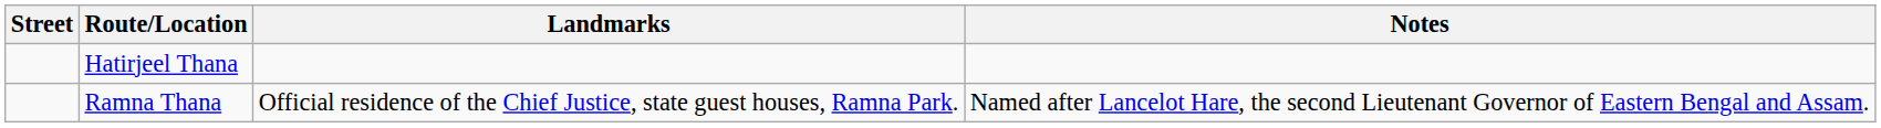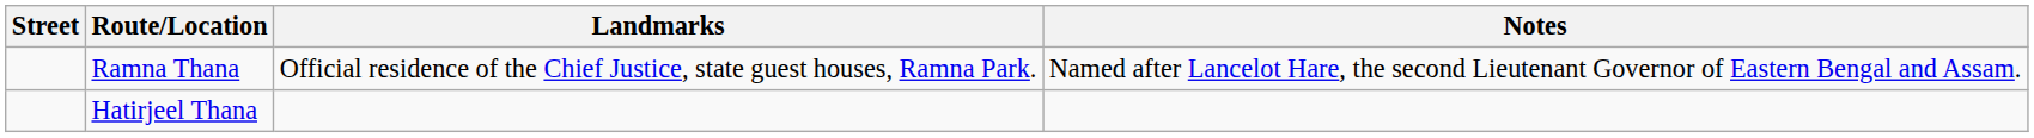 <table class="wikitable">
 <tr>
 <th>Street</th>
 <th>Route/Location</th>
 <th>Landmarks</th>
 <th>Notes</th>
 </tr>
 <tr>
 <td></td>
+<td><a href='#'>Ramna Thana</a></td>
+<td>Official residence of the <a href='#'>Chief Justice</a>, state guest houses, <a href='#'>Ramna Park</a>.</td>
+<td>Named after <a href='#'>Lancelot Hare</a>, the second Lieutenant Governor of <a href='#'>Eastern Bengal and Assam</a>.</td>
+</tr>
+<tr>
+<td></td>
 <td><a href='#'>Hatirjeel Thana</a></td>
 <td></td>
 <td></td>
 </tr>
-<tr>
-<td></td>
-<td><a href='#'>Ramna Thana</a></td>
-<td>Official residence of the <a href='#'>Chief Justice</a>, state guest houses, <a href='#'>Ramna Park</a>.</td>
-<td>Named after <a href='#'>Lancelot Hare</a>, the second Lieutenant Governor of <a href='#'>Eastern Bengal and Assam</a>.</td>
-</tr>
 </table>
